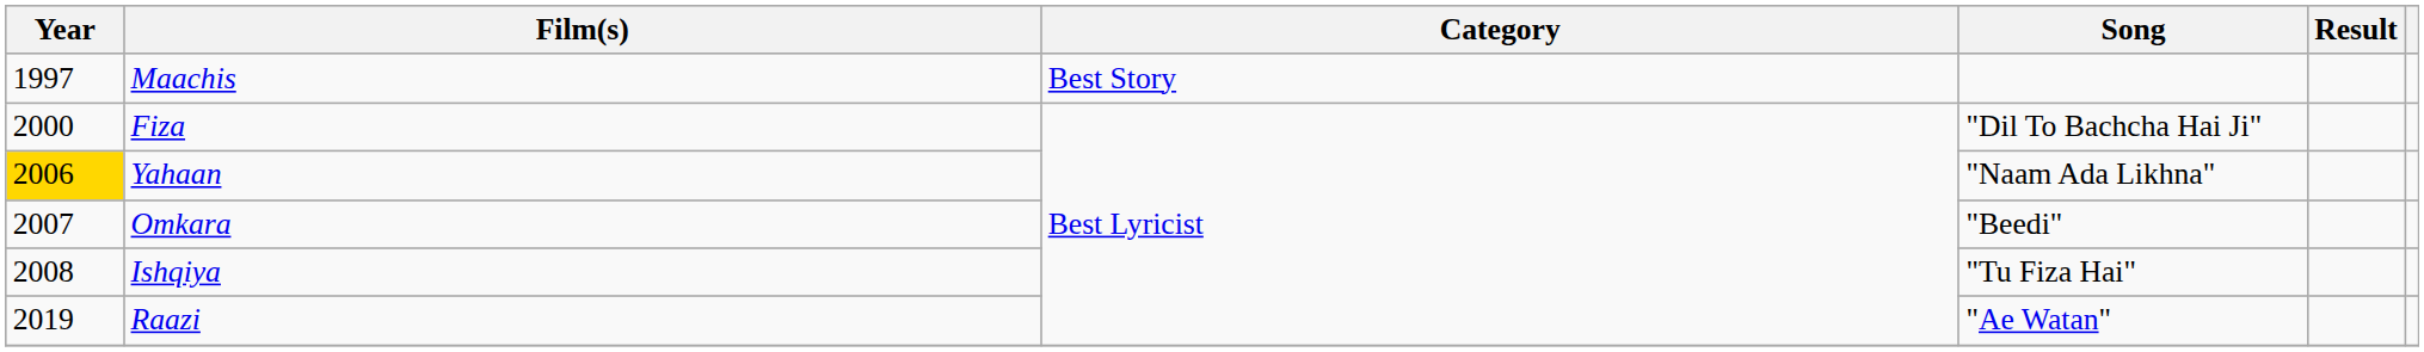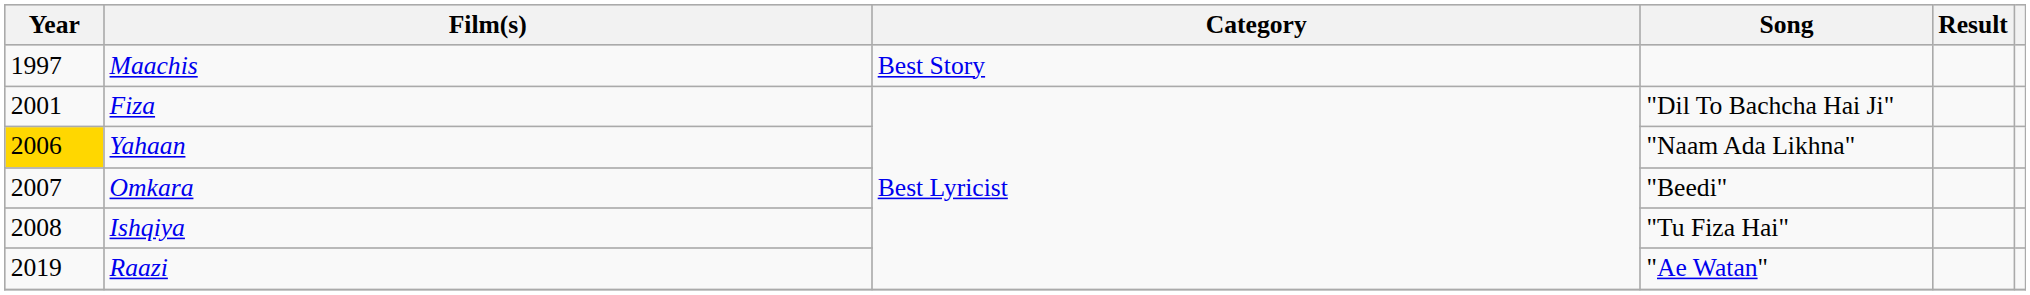 <table class="wikitable sortable" width=100%>
 <tr>
 <th width=5%>Year</th>
 <th width=40%>Film(s)</th>
 <th width=40%>Category</th>
 <th width=40%>Song</th>
 <th width=10%>Result</th>
 <th width=5%></th>
 </tr>
 <tr>
 <td>1997</td>
 <td><em><a href='#'>Maachis</a></em></td>
 <td><a href='#'>Best Story</a></td>
 <td></td>
 <td></td>
 <td></td>
 </tr>
 <tr>
-<td>2000</td>
+<td>2001</td>
 <td><em><a href='#'>Fiza</a></em></td>
 <td rowspan="5"><a href='#'>Best Lyricist</a></td>
 <td>"Dil To Bachcha Hai Ji"</td>
 <td></td>
 <td></td>
 </tr>
 <tr>
 <td style="background: gold;">2006</td>
 <td><em><a href='#'>Yahaan</a></em></td>
 <td>"Naam Ada Likhna"</td>
 <td></td>
 <td></td>
 </tr>
 <tr>
 <td>2007</td>
 <td><em><a href='#'>Omkara</a></em></td>
 <td>"Beedi"</td>
 <td></td>
 <td></td>
 </tr>
 <tr>
 <td>2008</td>
 <td><em><a href='#'>Ishqiya</a></em></td>
 <td>"Tu Fiza Hai"</td>
 <td></td>
 <td></td>
 </tr>
 <tr>
 <td>2019</td>
 <td><em><a href='#'>Raazi</a></em></td>
 <td>"<a href='#'>Ae Watan</a>"</td>
 <td></td>
 <td></td>
 </tr>
 <tr>
 </tr>
 </table>
